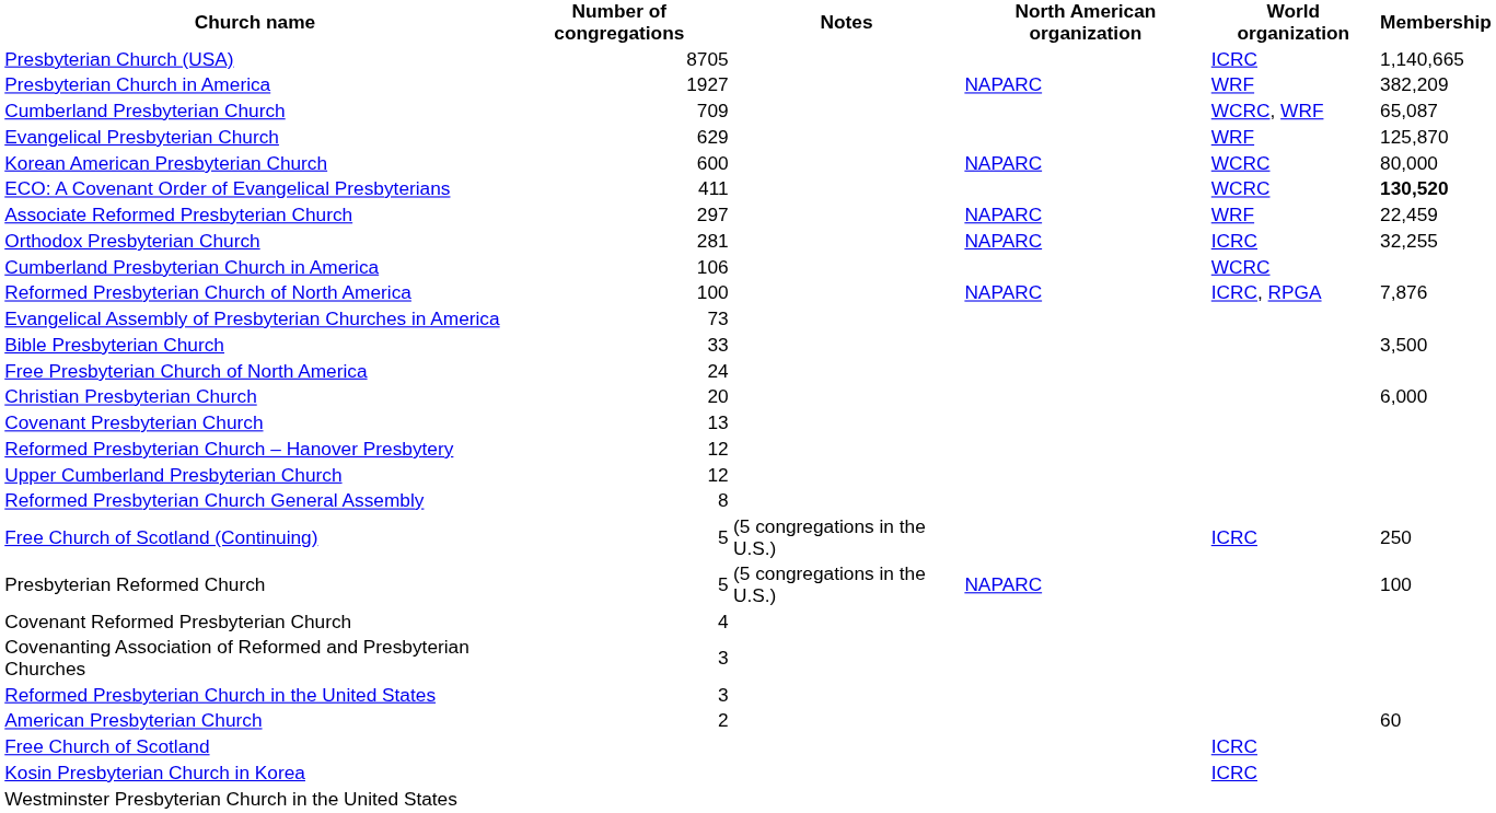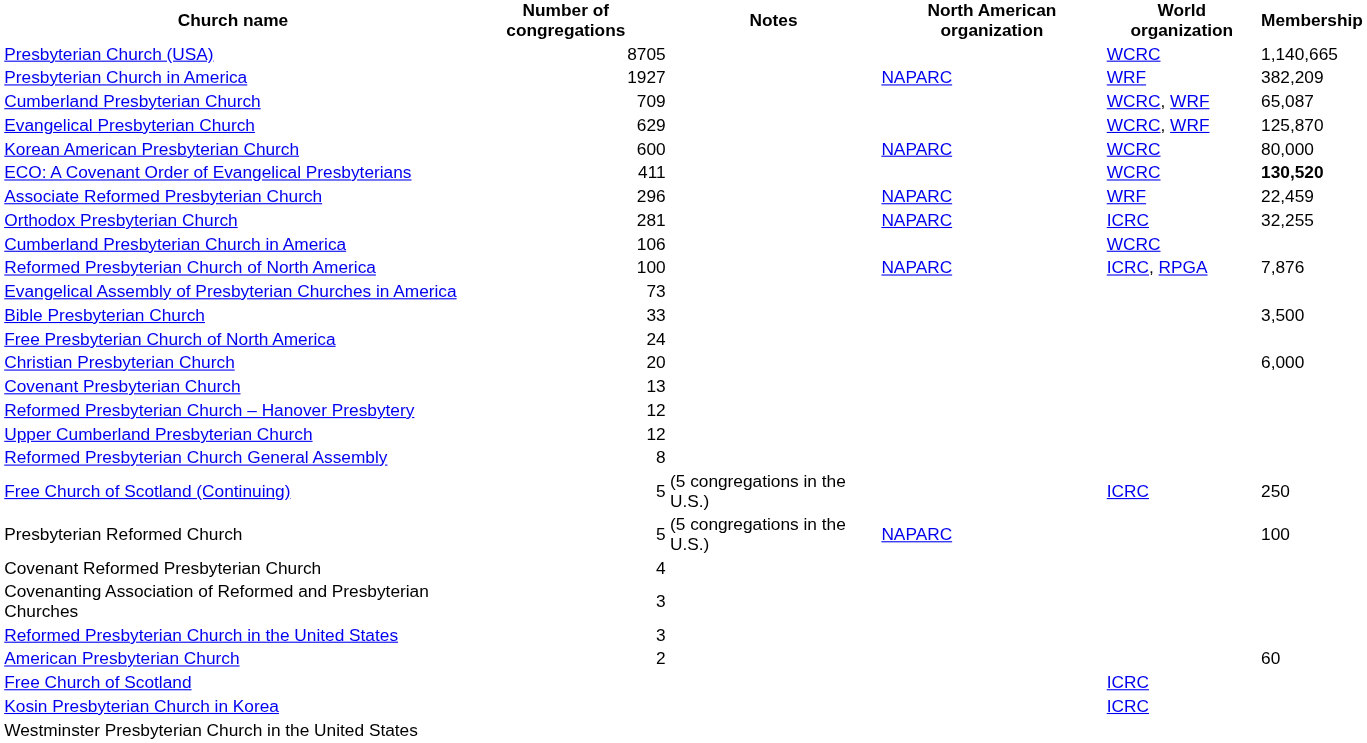 <table>
 <tr>
 <th>Church name</th>
 <th>Number of congregations</th>
 <th>Notes</th>
 <th>North American organization</th>
 <th>World organization</th>
 <th>Membership</th>
 </tr>
 <tr>
 <td><a href='#'>Presbyterian Church (USA)</a></td>
 <td style="text-align: right;">8705</td>
 <td></td>
 <td></td>
-<td><a href='#'>ICRC</a></td>
+<td><a href='#'>WCRC</a></td>
 <td>1,140,665</td>
 </tr>
 <tr>
 <td><a href='#'>Presbyterian Church in America</a></td>
 <td style="text-align: right;">1927</td>
 <td></td>
 <td><a href='#'>NAPARC</a></td>
 <td><a href='#'>WRF</a></td>
 <td>382,209</td>
 </tr>
 <tr>
 <td><a href='#'>Cumberland Presbyterian Church</a></td>
 <td style="text-align: right;">709</td>
 <td></td>
 <td></td>
 <td><a href='#'>WCRC</a>, <a href='#'>WRF</a></td>
 <td>65,087</td>
 </tr>
 <tr>
 <td><a href='#'>Evangelical Presbyterian Church</a></td>
 <td style="text-align: right;">629</td>
 <td></td>
 <td></td>
-<td><a href='#'>WRF</a></td>
+<td><a href='#'>WCRC</a>, <a href='#'>WRF</a></td>
 <td>125,870</td>
 </tr>
 <tr>
 <td><a href='#'>Korean American Presbyterian Church</a></td>
 <td style="text-align: right;">600</td>
 <td></td>
 <td><a href='#'>NAPARC</a></td>
 <td><a href='#'>WCRC</a></td>
 <td>80,000</td>
 </tr>
 <tr>
 <td><a href='#'>ECO: A Covenant Order of Evangelical Presbyterians</a></td>
 <td style="text-align: right;">411</td>
 <td></td>
 <td></td>
 <td><a href='#'>WCRC</a></td>
 <td><strong>130,520</strong></td>
 </tr>
 <tr>
 <td><a href='#'>Associate Reformed Presbyterian Church</a></td>
-<td style="text-align: right;">297</td>
+<td style="text-align: right;">296</td>
 <td></td>
 <td><a href='#'>NAPARC</a></td>
 <td><a href='#'>WRF</a></td>
 <td>22,459</td>
 </tr>
 <tr>
 <td><a href='#'>Orthodox Presbyterian Church</a></td>
 <td style="text-align: right;">281</td>
 <td></td>
 <td><a href='#'>NAPARC</a></td>
 <td><a href='#'>ICRC</a></td>
 <td>32,255</td>
 </tr>
 <tr>
 <td><a href='#'>Cumberland Presbyterian Church in America</a></td>
 <td style="text-align: right;">106</td>
 <td></td>
 <td></td>
 <td><a href='#'>WCRC</a></td>
 <td></td>
 </tr>
 <tr>
 <td><a href='#'>Reformed Presbyterian Church of North America</a></td>
 <td style="text-align: right;">100</td>
 <td></td>
 <td><a href='#'>NAPARC</a></td>
 <td><a href='#'>ICRC</a>, <a href='#'>RPGA</a></td>
 <td>7,876</td>
 </tr>
 <tr>
 <td><a href='#'>Evangelical Assembly of Presbyterian Churches in America</a></td>
 <td style="text-align: right;">73</td>
 <td></td>
 <td></td>
 <td></td>
 <td></td>
 </tr>
 <tr>
 <td><a href='#'>Bible Presbyterian Church</a></td>
 <td style="text-align: right;">33</td>
 <td></td>
 <td></td>
 <td></td>
 <td>3,500</td>
 </tr>
 <tr>
 <td><a href='#'>Free Presbyterian Church of North America</a></td>
 <td style="text-align: right;">24</td>
 <td></td>
 <td></td>
 <td></td>
 <td></td>
 </tr>
 <tr>
 <td><a href='#'>Christian Presbyterian Church</a></td>
 <td style="text-align: right;">20</td>
 <td></td>
 <td></td>
 <td></td>
 <td>6,000</td>
 </tr>
 <tr>
 <td><a href='#'>Covenant Presbyterian Church</a></td>
 <td style="text-align: right;">13</td>
 <td></td>
 <td></td>
 <td></td>
 <td></td>
 </tr>
 <tr>
 <td><a href='#'>Reformed Presbyterian Church – Hanover Presbytery</a></td>
 <td style="text-align: right;">12</td>
 <td></td>
 <td></td>
 <td></td>
 <td></td>
 </tr>
 <tr>
 <td><a href='#'>Upper Cumberland Presbyterian Church</a></td>
 <td style="text-align: right;">12</td>
 <td></td>
 <td></td>
 <td></td>
 <td></td>
 </tr>
 <tr>
 <td><a href='#'>Reformed Presbyterian Church General Assembly</a></td>
 <td style="text-align: right;">8</td>
 <td></td>
 <td></td>
 <td></td>
 <td></td>
 </tr>
 <tr>
 <td><a href='#'>Free Church of Scotland (Continuing)</a></td>
 <td style="text-align: right;">5</td>
 <td>(5 congregations in the U.S.)</td>
 <td></td>
 <td><a href='#'>ICRC</a></td>
 <td>250</td>
 </tr>
 <tr>
 <td>Presbyterian Reformed Church</td>
 <td style="text-align: right;">5</td>
 <td>(5 congregations in the U.S.)</td>
 <td><a href='#'>NAPARC</a></td>
 <td></td>
 <td>100</td>
 </tr>
 <tr>
 <td>Covenant Reformed Presbyterian Church</td>
 <td style="text-align: right;">4</td>
 <td></td>
 <td></td>
 <td></td>
 </tr>
 <tr>
 <td>Covenanting Association of Reformed and Presbyterian Churches</td>
 <td style="text-align: right;">3</td>
 <td></td>
 <td></td>
 <td></td>
 <td></td>
 </tr>
 <tr>
 <td><a href='#'>Reformed Presbyterian Church in the United States</a></td>
 <td style="text-align: right;">3</td>
 <td></td>
 <td></td>
 <td></td>
 <td></td>
 </tr>
 <tr>
 <td><a href='#'>American Presbyterian Church</a></td>
 <td style="text-align: right;">2</td>
 <td></td>
 <td></td>
 <td></td>
 <td>60</td>
 </tr>
 <tr>
 <td><a href='#'>Free Church of Scotland</a></td>
 <td style="text-align: right;"></td>
 <td></td>
 <td></td>
 <td><a href='#'>ICRC</a></td>
 <td></td>
 </tr>
 <tr>
 <td><a href='#'>Kosin Presbyterian Church in Korea</a></td>
 <td style="text-align: right;"></td>
 <td></td>
 <td></td>
 <td><a href='#'>ICRC</a></td>
 <td></td>
 </tr>
 <tr>
 <td>Westminster Presbyterian Church in the United States</td>
 <td style="text-align: right;"></td>
 <td></td>
 <td></td>
 <td></td>
 <td></td>
 </tr>
 </table>
